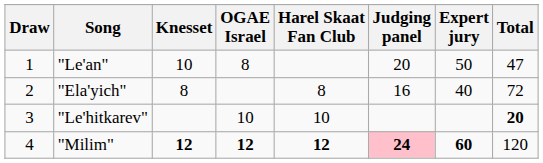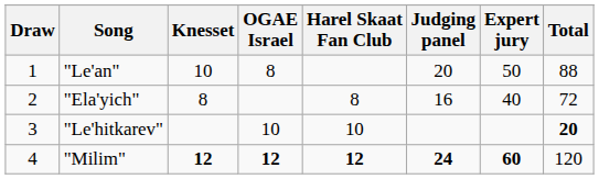 <table class="wikitable collapsible" style="margin: 1em auto 1em auto; text-align:center;">
 <tr>
 </tr>
 <tr>
 <th>Draw</th>
 <th>Song</th>
 <th>Knesset</th>
 <th>OGAE<br>Israel</th>
 <th>Harel Skaat<br>Fan Club</th>
 <th>Judging<br>panel</th>
 <th>Expert<br>jury</th>
 <th>Total</th>
 </tr>
 <tr>
 <td>1</td>
 <td align="left">"Le'an"</td>
 <td>10</td>
 <td>8</td>
 <td></td>
 <td>20</td>
 <td>50</td>
-<td>47</td>
+<td>88</td>
 </tr>
 <tr>
 <td>2</td>
 <td align="left">"Ela'yich"</td>
 <td>8</td>
 <td></td>
 <td>8</td>
 <td>16</td>
 <td>40</td>
 <td>72</td>
 </tr>
 <tr>
 <td>3</td>
 <td align="left">"Le'hitkarev"</td>
 <td></td>
 <td>10</td>
 <td>10</td>
 <td></td>
 <td></td>
 <td><strong>20</strong></td>
 </tr>
 <tr>
 <td>4</td>
 <td align="left">"Milim"</td>
 <td><strong>12</strong></td>
 <td><strong>12</strong></td>
 <td><strong>12</strong></td>
-<td style="background: pink;"><strong>24</strong></td>
+<td><strong>24</strong></td>
 <td><strong>60</strong></td>
 <td>120</td>
 </tr>
 </table>
